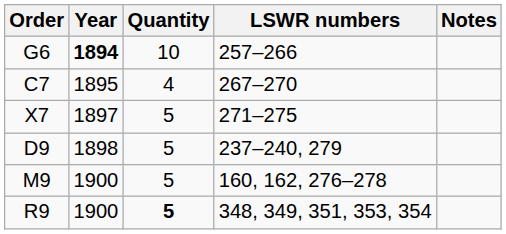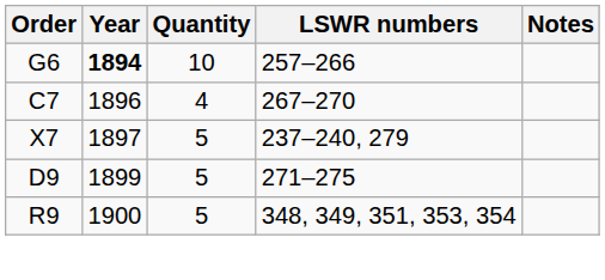 <table class="wikitable" style=text-align:center>
 <tr>
 <th>Order</th>
 <th>Year</th>
 <th>Quantity</th>
 <th>LSWR numbers</th>
 <th>Notes</th>
 </tr>
 <tr>
 <td>G6</td>
 <td><strong>1894</strong></td>
 <td>10</td>
 <td align=left>257–266</td>
 <td align=left></td>
 </tr>
 <tr>
 <td>C7</td>
-<td>1895</td>
+<td>1896</td>
 <td>4</td>
 <td align=left>267–270</td>
 <td align=left></td>
 </tr>
 <tr>
 <td>X7</td>
 <td>1897</td>
 <td>5</td>
-<td align=left>271–275</td>
+<td align=left>237–240, 279</td>
 <td align=left></td>
 </tr>
 <tr>
 <td>D9</td>
-<td>1898</td>
+<td>1899</td>
 <td>5</td>
-<td align=left>237–240, 279</td>
-<td align=left></td>
-</tr>
-<tr>
-<td>M9</td>
-<td>1900</td>
-<td>5</td>
-<td align=left>160, 162, 276–278</td>
+<td align=left>271–275</td>
 <td align=left></td>
 </tr>
 <tr>
 <td>R9</td>
 <td>1900</td>
-<td><strong>5</strong></td>
+<td>5</td>
 <td align=left>348, 349, 351, 353, 354</td>
 <td align=left></td>
 </tr>
 </table>
